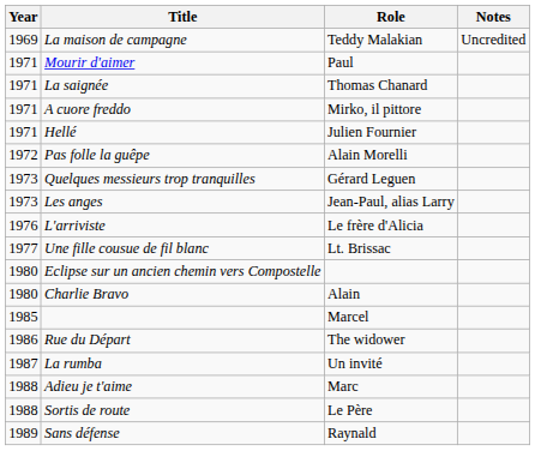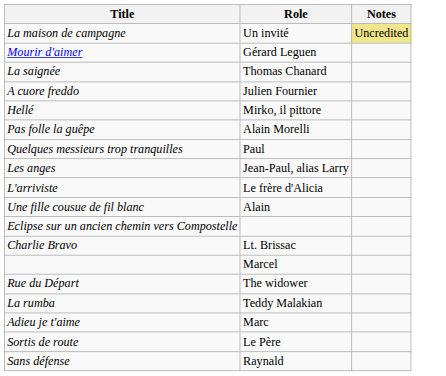 <table class="wikitable">
 <tr>
-<th>Year</th>
 <th>Title</th>
 <th>Role</th>
 <th>Notes</th>
 </tr>
 <tr>
-<td>1969</td>
 <td><em>La maison de campagne</em></td>
-<td>Teddy Malakian</td>
-<td>Uncredited</td>
+<td>Un invité</td>
+<td style="background: khaki;">Uncredited</td>
 </tr>
 <tr>
-<td>1971</td>
 <td><em><a href='#'>Mourir d'aimer</a></em></td>
-<td>Paul</td>
+<td>Gérard Leguen</td>
 <td></td>
 </tr>
 <tr>
-<td>1971</td>
 <td><em>La saignée</em></td>
 <td>Thomas Chanard</td>
 <td></td>
 </tr>
 <tr>
-<td>1971</td>
 <td><em>A cuore freddo</em></td>
+<td>Julien Fournier</td>
+<td></td>
+</tr>
+<tr>
+<td><em>Hellé</em></td>
 <td>Mirko, il pittore</td>
 <td></td>
 </tr>
 <tr>
-<td>1971</td>
-<td><em>Hellé</em></td>
-<td>Julien Fournier</td>
-<td></td>
-</tr>
-<tr>
-<td>1972</td>
 <td><em>Pas folle la guêpe</em></td>
 <td>Alain Morelli</td>
 <td></td>
 </tr>
 <tr>
-<td>1973</td>
 <td><em>Quelques messieurs trop tranquilles</em></td>
-<td>Gérard Leguen</td>
+<td>Paul</td>
 <td></td>
 </tr>
 <tr>
-<td>1973</td>
 <td><em>Les anges</em></td>
 <td>Jean-Paul, alias Larry</td>
 <td></td>
 </tr>
 <tr>
-<td>1976</td>
 <td><em>L'arriviste</em></td>
 <td>Le frère d'Alicia</td>
 <td></td>
 </tr>
 <tr>
-<td>1977</td>
 <td><em>Une fille cousue de fil blanc</em></td>
-<td>Lt. Brissac</td>
+<td>Alain</td>
 <td></td>
 </tr>
 <tr>
-<td>1980</td>
 <td><em>Eclipse sur un ancien chemin vers Compostelle</em></td>
 <td></td>
 <td></td>
 </tr>
 <tr>
-<td>1980</td>
 <td><em>Charlie Bravo</em></td>
-<td>Alain</td>
+<td>Lt. Brissac</td>
 <td></td>
 </tr>
 <tr>
-<td>1985</td>
 <td><em></em></td>
 <td>Marcel</td>
 <td></td>
 </tr>
 <tr>
-<td>1986</td>
 <td><em>Rue du Départ</em></td>
 <td>The widower</td>
 <td></td>
 </tr>
 <tr>
-<td>1987</td>
 <td><em>La rumba</em></td>
-<td>Un invité</td>
+<td>Teddy Malakian</td>
 <td></td>
 </tr>
 <tr>
-<td>1988</td>
 <td><em>Adieu je t'aime</em></td>
 <td>Marc</td>
 <td></td>
 </tr>
 <tr>
-<td>1988</td>
 <td><em>Sortis de route</em></td>
 <td>Le Père</td>
 <td></td>
 </tr>
 <tr>
-<td>1989</td>
 <td><em>Sans défense</em></td>
 <td>Raynald</td>
 <td></td>
 </tr>
 </table>
